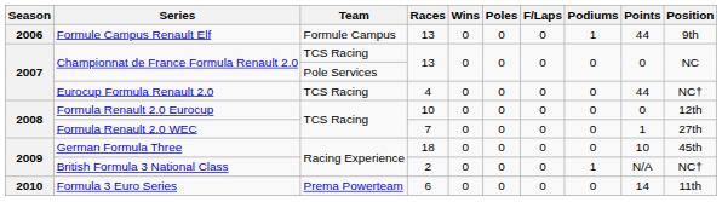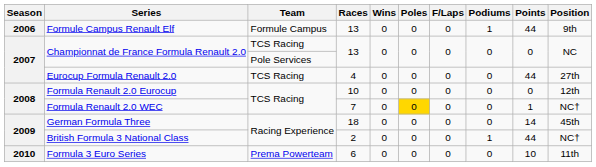 <table class="wikitable" style="font-size: 90%; text-align:center">
 <tr>
 <th>Season</th>
 <th>Series</th>
 <th>Team</th>
 <th>Races</th>
 <th>Wins</th>
 <th>Poles</th>
 <th>F/Laps</th>
 <th>Podiums</th>
 <th>Points</th>
 <th>Position</th>
 </tr>
 <tr>
 <th>2006</th>
 <td align=left><a href='#'>Formule Campus Renault Elf</a></td>
 <td align=left>Formule Campus</td>
 <td>13</td>
 <td>0</td>
 <td>0</td>
 <td>0</td>
 <td>1</td>
 <td>44</td>
 <td>9th</td>
 </tr>
 <tr>
 <th rowspan=3>2007</th>
 <td align=left rowspan=2><a href='#'>Championnat de France Formula Renault 2.0</a></td>
 <td align=left>TCS Racing</td>
 <td rowspan=2>13</td>
 <td rowspan=2>0</td>
 <td rowspan=2>0</td>
 <td rowspan=2>0</td>
 <td rowspan=2>0</td>
 <td rowspan=2>0</td>
 <td rowspan=2>NC</td>
 </tr>
 <tr>
 <td align=left>Pole Services</td>
 </tr>
 <tr>
 <td align=left><a href='#'>Eurocup Formula Renault 2.0</a></td>
 <td align=left>TCS Racing</td>
 <td>4</td>
 <td>0</td>
 <td>0</td>
 <td>0</td>
 <td>0</td>
 <td>44</td>
-<td>NC†</td>
+<td>27th</td>
 </tr>
 <tr>
 <th rowspan=2>2008</th>
 <td align=left><a href='#'>Formula Renault 2.0 Eurocup</a></td>
 <td align=left rowspan=2>TCS Racing</td>
 <td>10</td>
 <td>0</td>
 <td>0</td>
 <td>0</td>
 <td>0</td>
 <td>0</td>
 <td>12th</td>
 </tr>
 <tr>
 <td align=left><a href='#'>Formula Renault 2.0 WEC</a></td>
 <td>7</td>
 <td>0</td>
-<td>0</td>
+<td style="background: gold;">0</td>
 <td>0</td>
 <td>0</td>
 <td>1</td>
-<td>27th</td>
+<td>NC†</td>
 </tr>
 <tr>
 <th rowspan=2>2009</th>
 <td align=left><a href='#'>German Formula Three</a></td>
 <td align=left rowspan=2>Racing Experience</td>
 <td>18</td>
 <td>0</td>
 <td>0</td>
 <td>0</td>
 <td>0</td>
-<td>10</td>
+<td>14</td>
 <td>45th</td>
 </tr>
 <tr>
 <td align=left><a href='#'>British Formula 3 National Class</a></td>
 <td>2</td>
 <td>0</td>
 <td>0</td>
 <td>0</td>
 <td>1</td>
-<td>N/A</td>
+<td>44</td>
 <td>NC†</td>
 </tr>
 <tr>
 <th>2010</th>
 <td align=left><a href='#'>Formula 3 Euro Series</a></td>
 <td align=left><a href='#'>Prema Powerteam</a></td>
 <td>6</td>
 <td>0</td>
 <td>0</td>
 <td>0</td>
 <td>0</td>
-<td>14</td>
+<td>10</td>
 <td>11th</td>
 </tr>
 </table>
